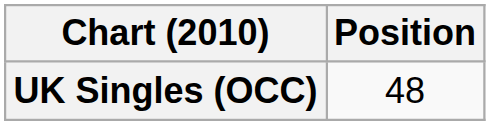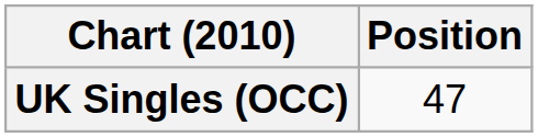 <table class="wikitable plainrowheaders" style="text-align:center">
 <tr>
 <th scope="col">Chart (2010)</th>
 <th scope="col">Position</th>
 </tr>
 <tr>
 <th scope="row">UK Singles (OCC)</th>
-<td>48</td>
+<td>47</td>
 </tr>
 </table>
